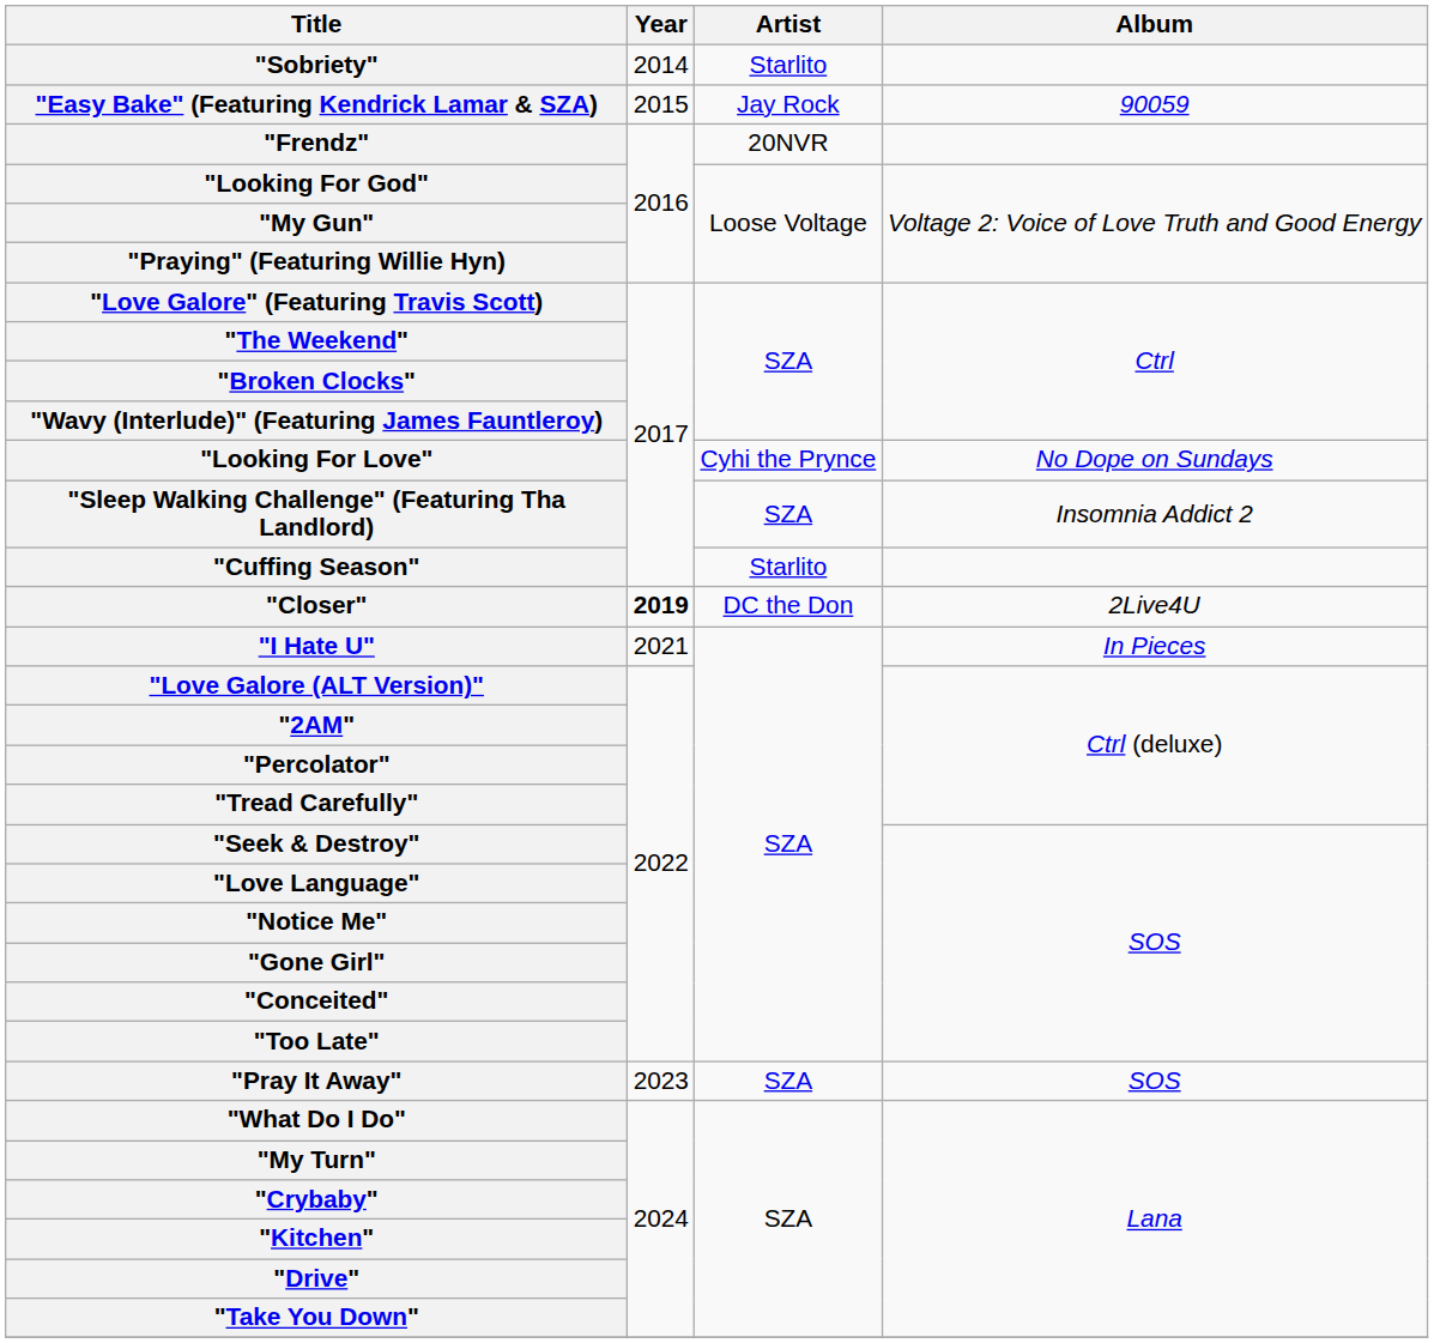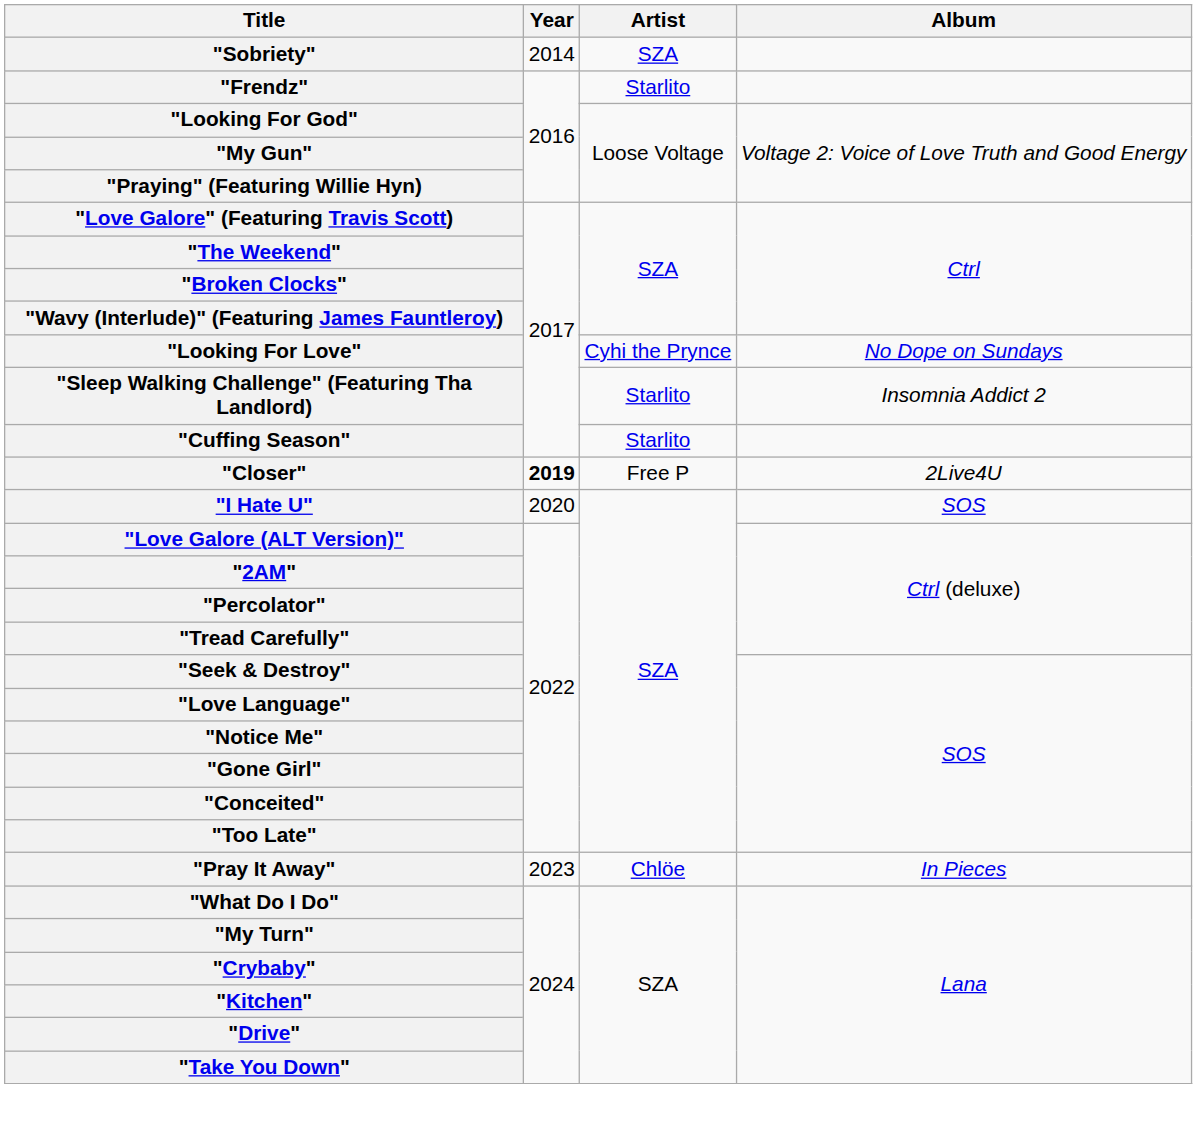 <table class="wikitable plainrowheaders" style="text-align:center;">
 <tr>
 <th scope="col" style="width:24.5em;">Title</th>
 <th scope="col">Year</th>
 <th scope="col">Artist</th>
 <th scope="col">Album</th>
 </tr>
 <tr>
 <th scope="row">"Sobriety"</th>
 <td>2014</td>
-<td><a href='#'>Starlito</a></td>
+<td><a href='#'>SZA</a></td>
 <td></td>
-</tr>
-<tr>
-<th scope="row"><a href='#'>"Easy Bake"</a> (Featuring <a href='#'>Kendrick Lamar</a> & <a href='#'>SZA</a>)</th>
-<td>2015</td>
-<td><a href='#'>Jay Rock</a></td>
-<td><em><a href='#'>90059</a></em></td>
 </tr>
 <tr>
 <th scope="row">"Frendz"</th>
 <td rowspan="4">2016</td>
-<td>20NVR</td>
+<td><a href='#'>Starlito</a></td>
 <td></td>
 </tr>
 <tr>
 <th scope="row">"Looking For God"</th>
 <td rowspan="3">Loose Voltage</td>
 <td rowspan="3"><em>Voltage 2: Voice of Love Truth and Good Energy</em></td>
 </tr>
 <tr>
 <th scope="row">"My Gun"</th>
 </tr>
 <tr>
 <th scope="row">"Praying" (Featuring Willie Hyn)</th>
 </tr>
 <tr>
 <th scope="row">"<a href='#'>Love Galore</a>" (Featuring <a href='#'>Travis Scott</a>)</th>
 <td rowspan="7">2017</td>
 <td rowspan="4"><a href='#'>SZA</a></td>
 <td rowspan="4"><em><a href='#'>Ctrl</a></em></td>
 </tr>
 <tr>
 <th scope="row">"<a href='#'>The Weekend</a>"</th>
 </tr>
 <tr>
 <th scope="row">"<a href='#'>Broken Clocks</a>"</th>
 </tr>
 <tr>
 <th scope="row">"Wavy (Interlude)" (Featuring <a href='#'>James Fauntleroy</a>)</th>
 </tr>
 <tr>
 <th scope="row">"Looking For Love"</th>
 <td><a href='#'>Cyhi the Prynce</a></td>
 <td><em><a href='#'>No Dope on Sundays</a></em></td>
 </tr>
 <tr>
 <th scope="row">"Sleep Walking Challenge" (Featuring Tha Landlord)</th>
-<td><a href='#'>SZA</a></td>
+<td><a href='#'>Starlito</a></td>
 <td><em>Insomnia Addict 2</em></td>
 </tr>
 <tr>
 <th scope="row">"Cuffing Season"</th>
 <td><a href='#'>Starlito</a></td>
 <td></td>
 </tr>
 <tr>
 <th scope="row">"Closer"</th>
 <td><strong>2019</strong></td>
-<td><a href='#'>DC the Don</a></td>
+<td>Free P</td>
 <td><em>2Live4U</em></td>
 </tr>
 <tr>
 <th scope="row"><a href='#'>"I Hate U"</a></th>
-<td>2021</td>
+<td>2020</td>
 <td rowspan="11"><a href='#'>SZA</a></td>
-<td><em><a href='#'>In Pieces</a></em></td>
+<td><em><a href='#'>SOS</a></em></td>
 </tr>
 <tr>
 <th scope="row"><a href='#'>"Love Galore (ALT Version)"</a></th>
 <td rowspan="10">2022</td>
 <td rowspan="4"><em><a href='#'>Ctrl</a></em> (deluxe)</td>
 </tr>
 <tr>
 <th scope="row">"<a href='#'>2AM</a>"</th>
 </tr>
 <tr>
 <th scope="row">"Percolator"</th>
 </tr>
 <tr>
 <th scope="row">"Tread Carefully"</th>
 </tr>
 <tr>
 <th scope="row">"Seek & Destroy"</th>
 <td rowspan="6"><em><a href='#'>SOS</a></em></td>
 </tr>
 <tr>
 <th scope="row">"Love Language"</th>
 </tr>
 <tr>
 <th scope="row">"Notice Me"</th>
 </tr>
 <tr>
 <th scope="row">"Gone Girl"</th>
 </tr>
 <tr>
 <th scope="row">"Conceited"</th>
 </tr>
 <tr>
 <th scope="row">"Too Late"</th>
 </tr>
 <tr>
 <th scope="row">"Pray It Away"</th>
 <td>2023</td>
-<td><a href='#'>SZA</a></td>
-<td><em><a href='#'>SOS</a></em></td>
+<td><a href='#'>Chlöe</a></td>
+<td><em><a href='#'>In Pieces</a></em></td>
 </tr>
 <tr>
 <th scope="row">"What Do I Do"</th>
 <td rowspan="6">2024</td>
 <td rowspan="6">SZA</td>
 <td rowspan="6"><em><a href='#'>Lana</a></em></td>
 </tr>
 <tr>
 <th scope="row">"My Turn"</th>
 </tr>
 <tr>
 <th scope="row">"<a href='#'>Crybaby</a>"</th>
 </tr>
 <tr>
 <th scope="row">"<a href='#'>Kitchen</a>"</th>
 </tr>
 <tr>
 <th scope="row">"<a href='#'>Drive</a>"</th>
 </tr>
 <tr>
 <th scope="row">"<a href='#'>Take You Down</a>"</th>
 </tr>
 <tr>
 </tr>
 </table>
